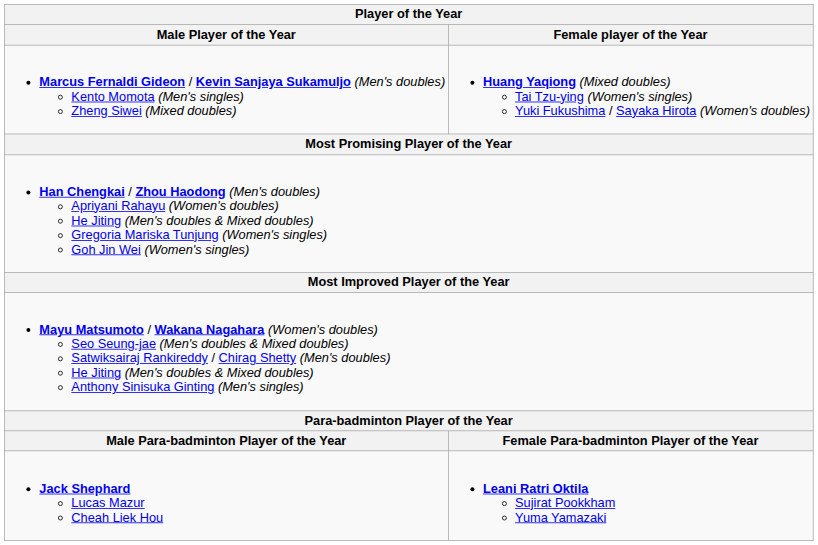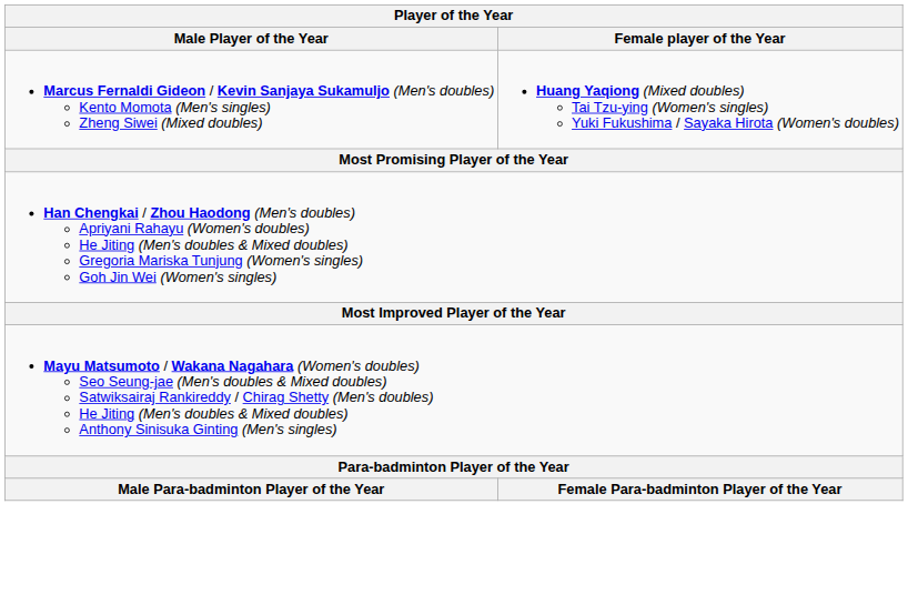 <table class=wikitable style="width=100%">
 <tr>
 <th colspan="2">Player of the Year</th>
 </tr>
 <tr>
 <th style="width=50%">Male Player of the Year</th>
 <th style="width=50%">Female player of the Year</th>
 </tr>
 <tr>
 <td valign="top"><br><ul><li> <strong><a href='#'>Marcus Fernaldi Gideon</a></strong> / <strong><a href='#'>Kevin Sanjaya Sukamuljo</a></strong> <em>(Men's doubles)</em><ul><li> <a href='#'>Kento Momota</a> <em>(Men's singles)</em></li><li> <a href='#'>Zheng Siwei</a> <em>(Mixed doubles)</em></li></ul></li></ul></td>
 <td valign="top"><br><ul><li> <strong><a href='#'>Huang Yaqiong</a></strong> <em>(Mixed doubles)</em><ul><li> <a href='#'>Tai Tzu-ying</a> <em>(Women's singles)</em></li><li> <a href='#'>Yuki Fukushima</a> / <a href='#'>Sayaka Hirota</a> <em>(Women's doubles)</em></li></ul></li></ul></td>
 </tr>
 <tr>
 <th colspan="2">Most Promising Player of the Year</th>
 </tr>
 <tr>
 <td colspan="2" valign="top"><br><ul><li> <strong><a href='#'>Han Chengkai</a></strong> / <strong><a href='#'>Zhou Haodong</a></strong> <em>(Men's doubles)</em><ul><li> <a href='#'>Apriyani Rahayu</a> <em>(Women's doubles)</em></li><li> <a href='#'>He Jiting</a> <em>(Men's doubles & Mixed doubles)</em></li><li> <a href='#'>Gregoria Mariska Tunjung</a> <em>(Women's singles)</em></li><li> <a href='#'>Goh Jin Wei</a> <em>(Women's singles)</em></li></ul></li></ul></td>
 </tr>
 <tr>
 <th colspan="2">Most Improved Player of the Year</th>
 </tr>
 <tr>
 <td colspan="2" valign="top"><br><ul><li> <strong><a href='#'>Mayu Matsumoto</a></strong> / <strong><a href='#'>Wakana Nagahara</a></strong> <em>(Women's doubles)</em><ul><li> <a href='#'>Seo Seung-jae</a> <em>(Men's doubles & Mixed doubles)</em></li><li> <a href='#'>Satwiksairaj Rankireddy</a> / <a href='#'>Chirag Shetty</a> <em>(Men's doubles)</em></li><li> <a href='#'>He Jiting</a> <em>(Men's doubles & Mixed doubles)</em></li><li> <a href='#'>Anthony Sinisuka Ginting</a> <em>(Men's singles)</em></li></ul></li></ul></td>
 </tr>
 <tr>
 <th colspan="2">Para-badminton Player of the Year</th>
 </tr>
 <tr>
 <th style="width=50%">Male Para-badminton Player of the Year</th>
 <th style="width=50%">Female Para-badminton Player of the Year</th>
 </tr>
-<tr>
-<td valign="top"><br><ul><li> <strong><a href='#'>Jack Shephard</a></strong><ul><li> <a href='#'>Lucas Mazur</a></li><li> <a href='#'>Cheah Liek Hou</a></li></ul></li></ul></td>
-<td valign="top"><br><ul><li> <strong><a href='#'>Leani Ratri Oktila</a></strong><ul><li> <a href='#'>Sujirat Pookkham</a></li><li> <a href='#'>Yuma Yamazaki</a></li></ul></li></ul></td>
-</tr>
 </table>
